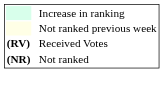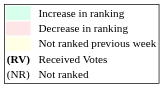 <table style="border:1px solid black;">
 <tr>
 <td style="background:#D8FFEB; width:20px;"></td>
 <td> </td>
 <td>Increase in ranking</td>
+</tr>
+<tr>
+<td style="background:#FFE6E6; width:20px;"></td>
+<td> </td>
+<td>Decrease in ranking</td>
 </tr>
 <tr>
 <td style="background:#FFFFE6; width:20px;"></td>
 <td> </td>
 <td>Not ranked previous week</td>
 </tr>
 <tr>
 <td><strong>(RV)</strong></td>
 <td> </td>
 <td>Received Votes</td>
 </tr>
 <tr>
-<td><strong>(NR)</strong></td>
+<td>(NR)</td>
 <td> </td>
 <td>Not ranked</td>
 </tr>
 </table>
